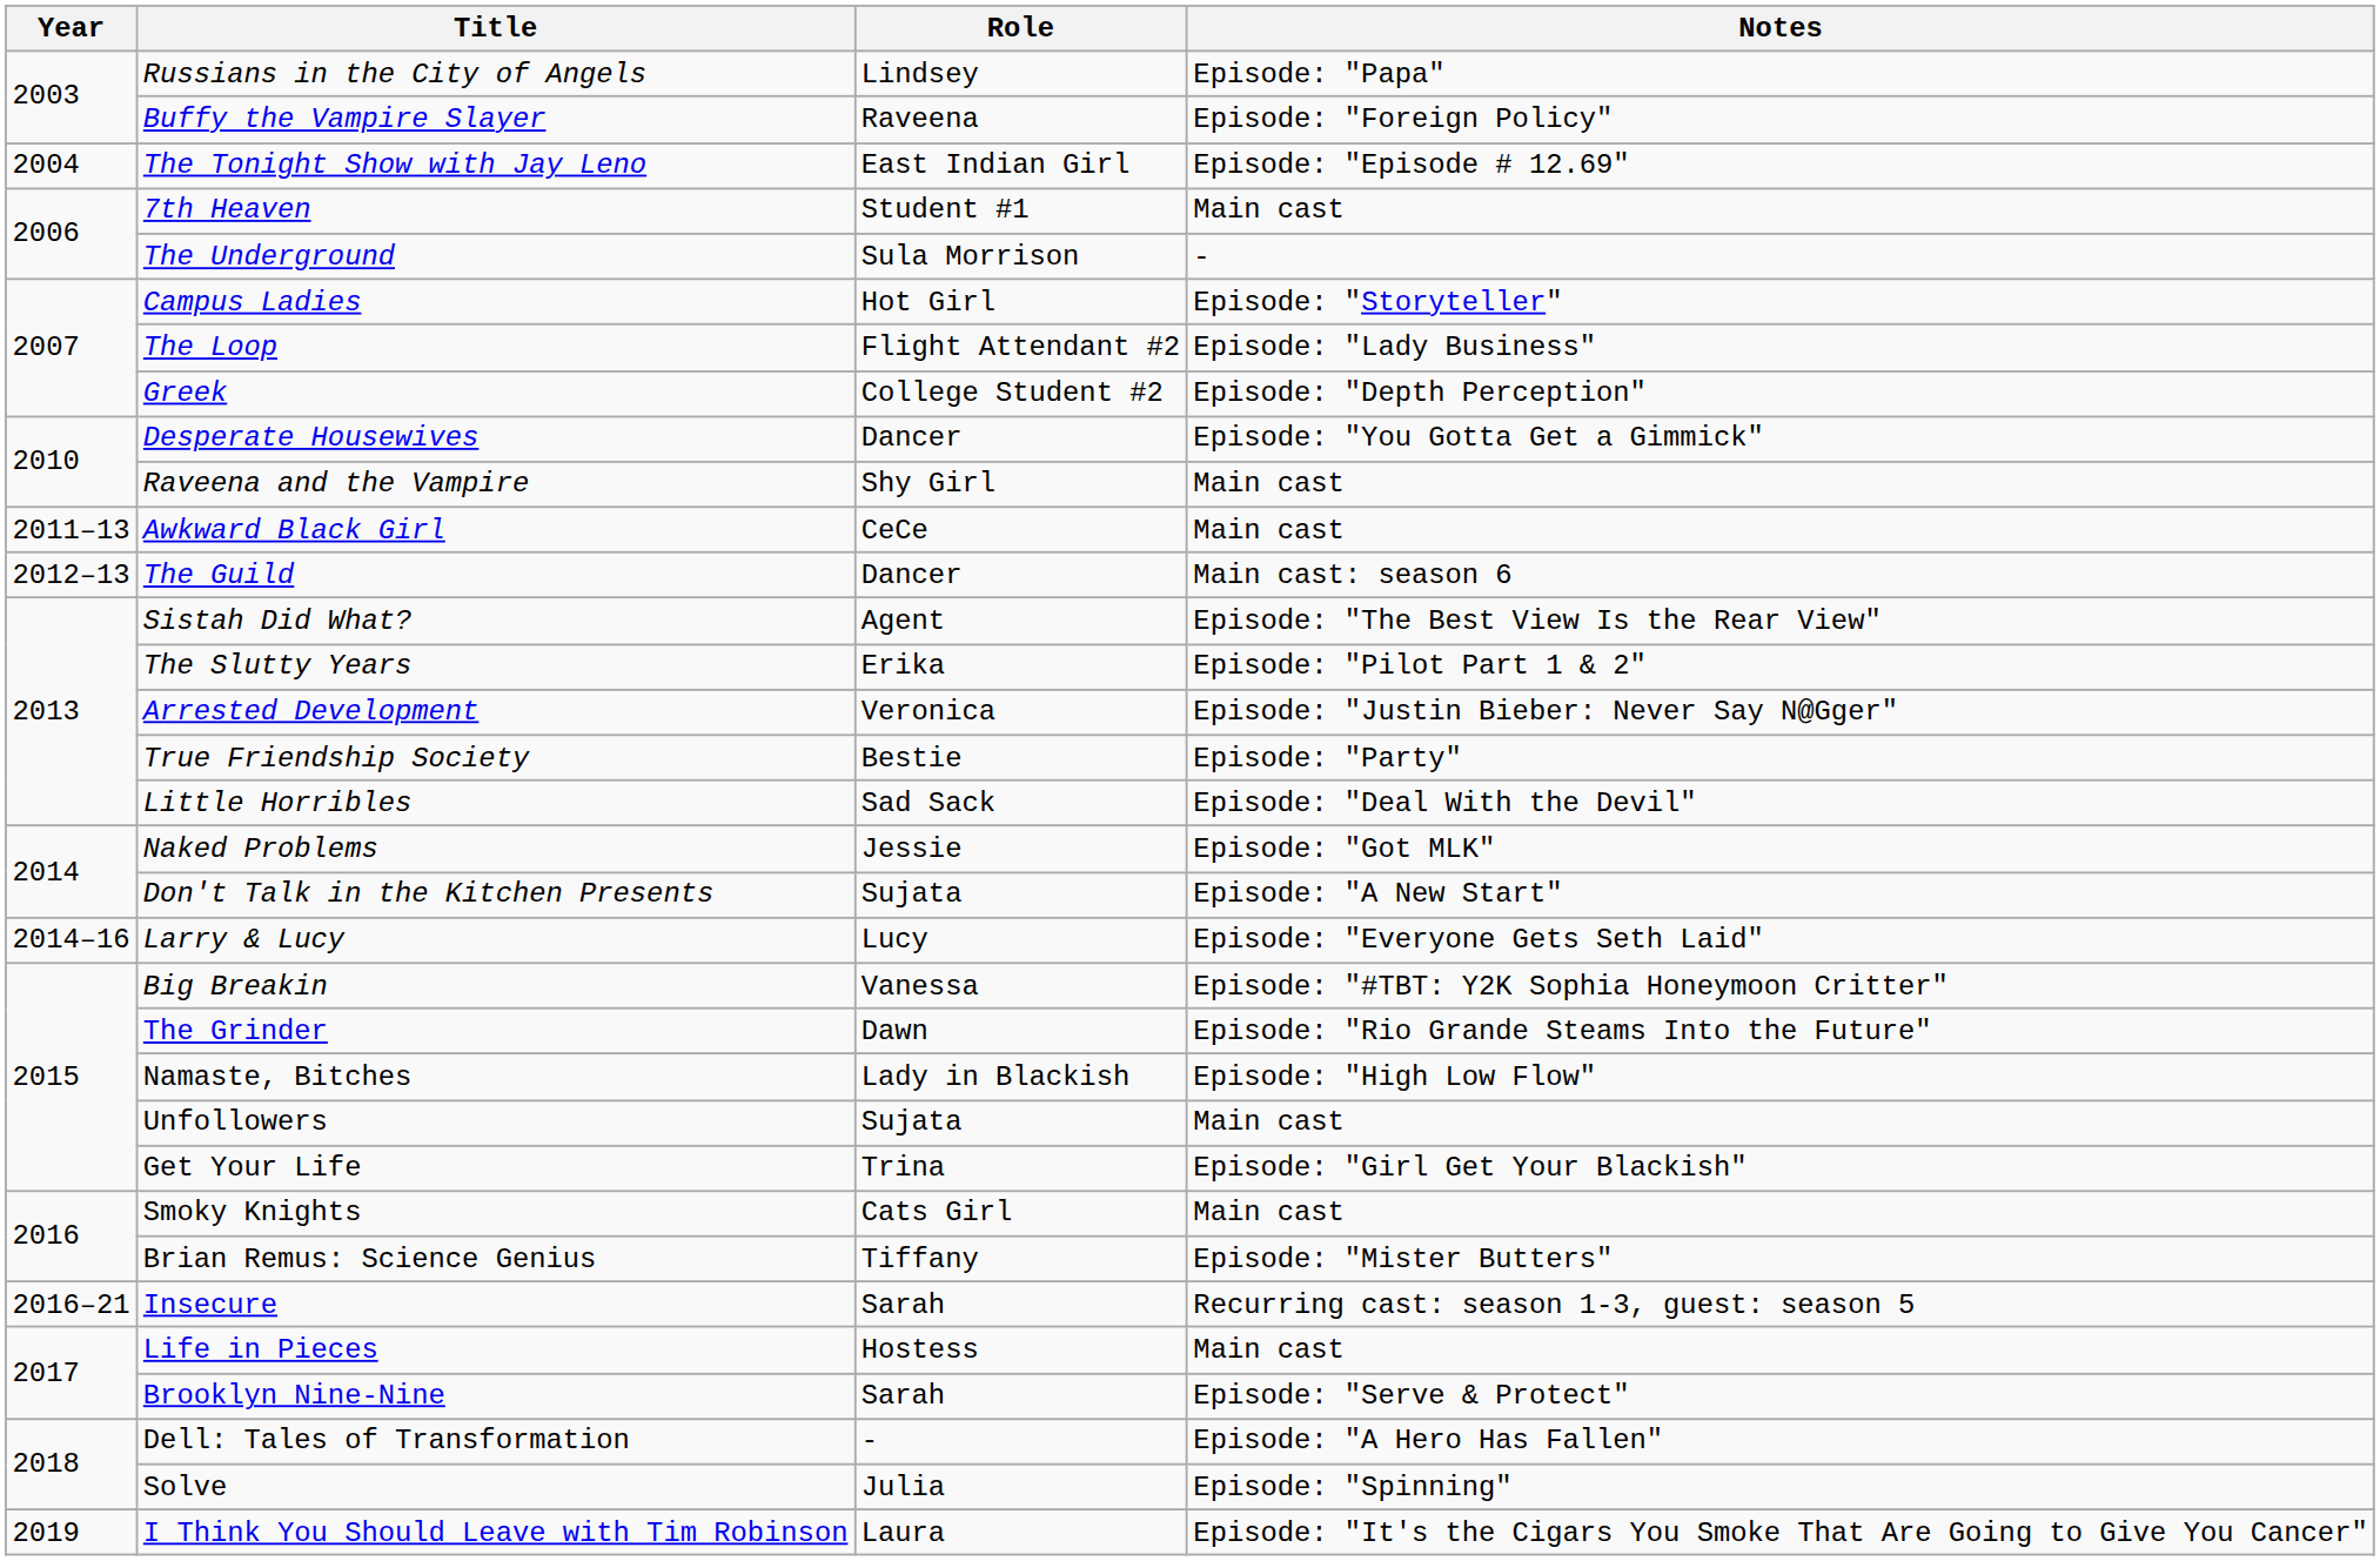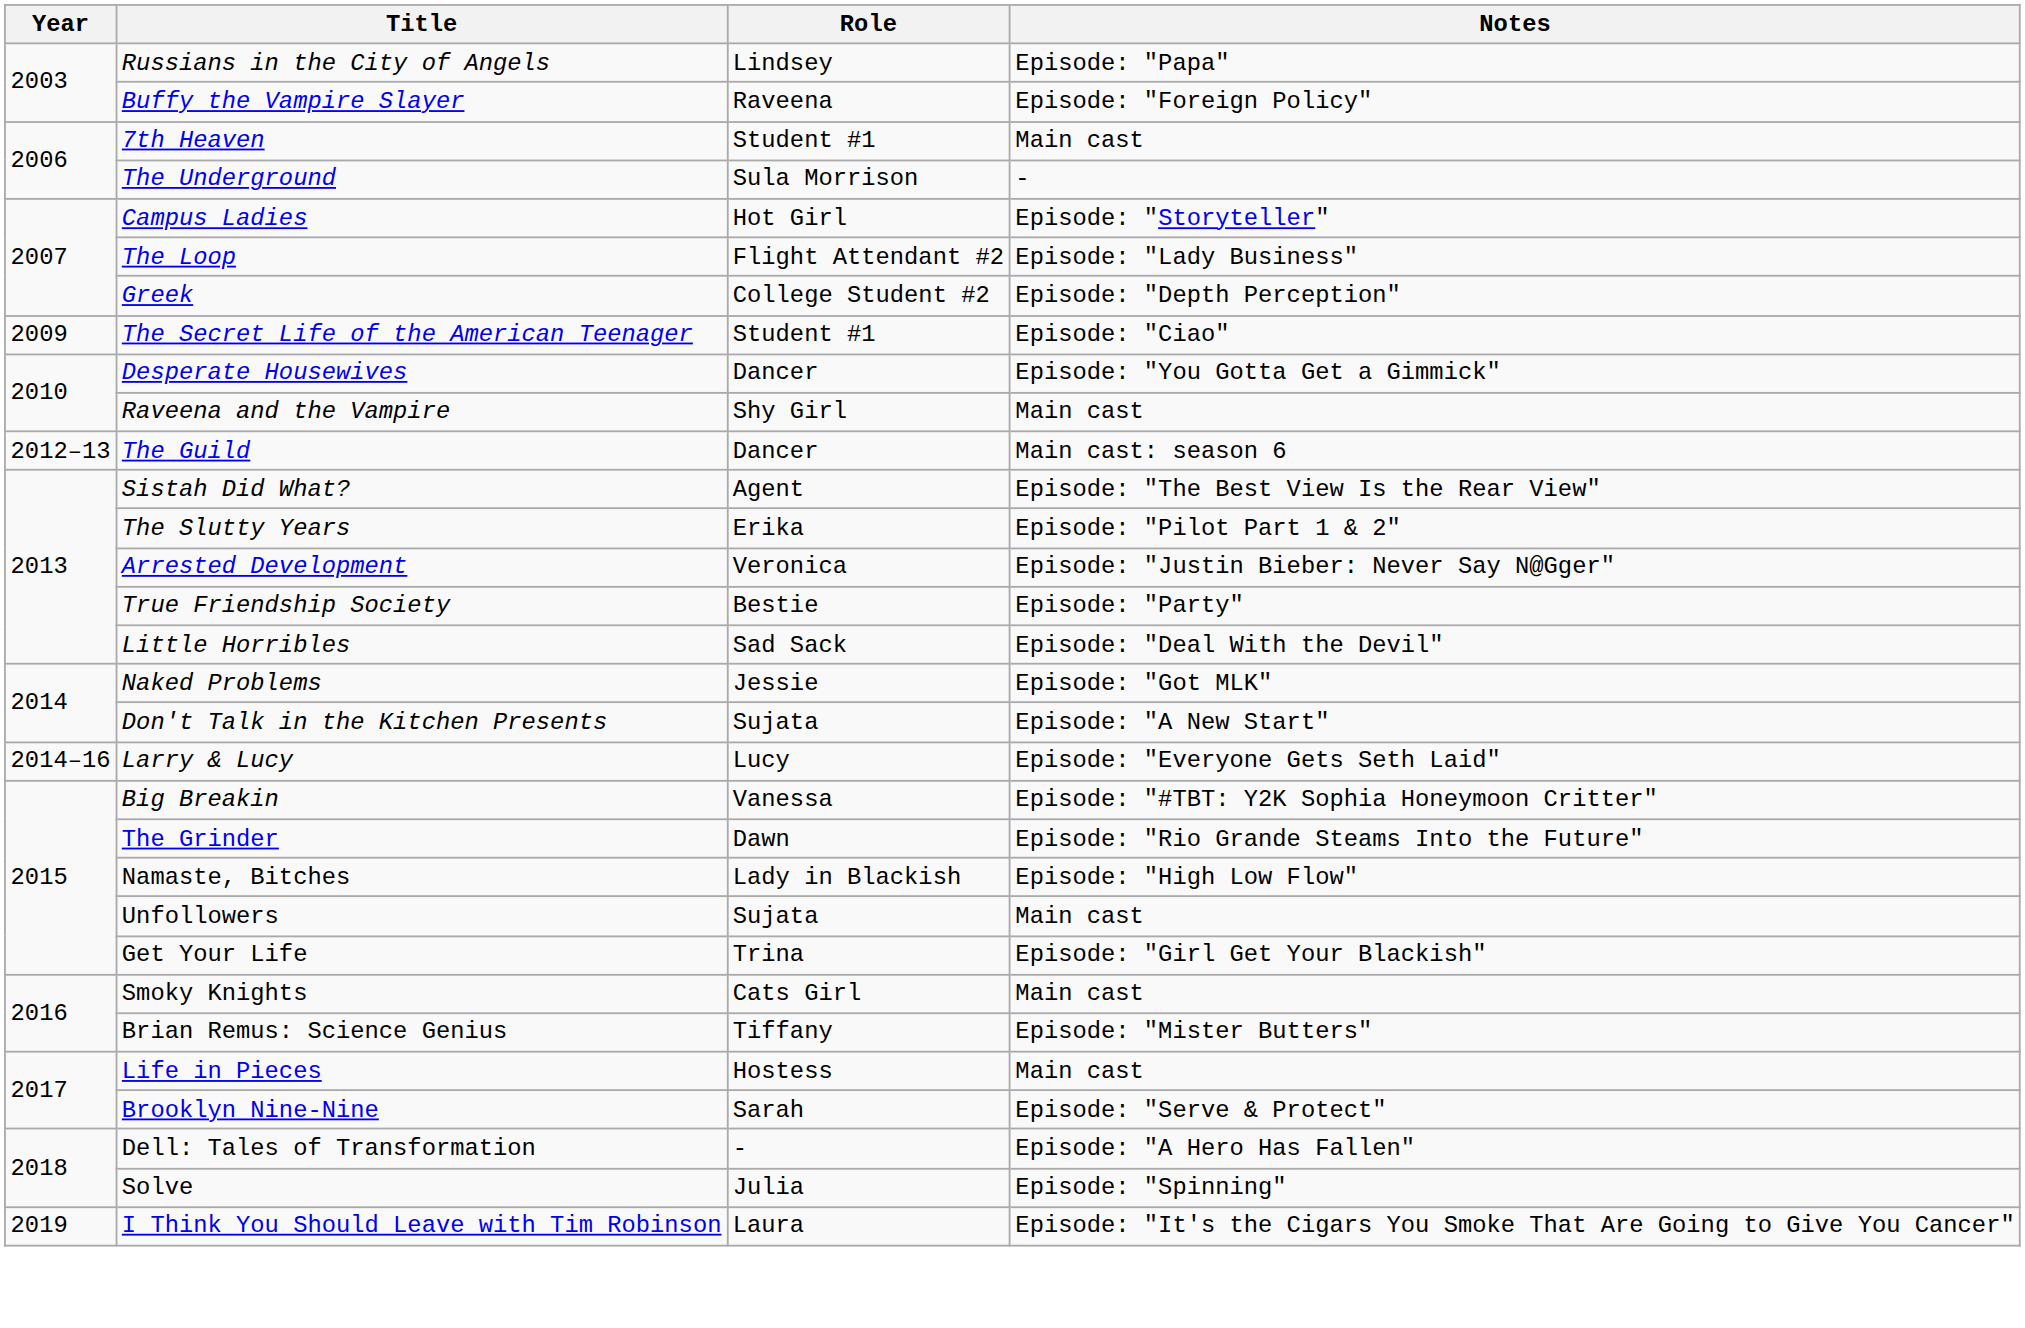 <table class="wikitable sortable">
 <tr>
 <th>Year</th>
 <th>Title</th>
 <th>Role</th>
 <th>Notes</th>
 </tr>
 <tr>
 <td rowspan=2>2003</td>
 <td><em>Russians in the City of Angels</em></td>
 <td>Lindsey</td>
 <td>Episode: "Papa"</td>
 </tr>
 <tr>
 <td><em><a href='#'>Buffy the Vampire Slayer</a></em></td>
 <td>Raveena</td>
 <td>Episode: "Foreign Policy"</td>
-</tr>
-<tr>
-<td>2004</td>
-<td><em><a href='#'>The Tonight Show with Jay Leno</a></em></td>
-<td>East Indian Girl</td>
-<td>Episode: "Episode # 12.69"</td>
 </tr>
 <tr>
 <td rowspan=2>2006</td>
 <td><em><a href='#'>7th Heaven</a></em></td>
 <td>Student #1</td>
 <td>Main cast</td>
 </tr>
 <tr>
 <td><em><a href='#'>The Underground</a></em></td>
 <td>Sula Morrison</td>
 <td>-</td>
 </tr>
 <tr>
 <td rowspan=3>2007</td>
 <td><em><a href='#'>Campus Ladies</a></em></td>
 <td>Hot Girl</td>
 <td>Episode: "<a href='#'>Storyteller</a>"</td>
 </tr>
 <tr>
 <td><em><a href='#'>The Loop</a></em></td>
 <td>Flight Attendant #2</td>
 <td>Episode: "Lady Business"</td>
 </tr>
 <tr>
 <td><em><a href='#'>Greek</a></em></td>
 <td>College Student #2</td>
 <td>Episode: "Depth Perception"</td>
 </tr>
 <tr>
+<td>2009</td>
+<td><em><a href='#'>The Secret Life of the American Teenager</a></em></td>
+<td>Student #1</td>
+<td>Episode: "Ciao"</td>
+</tr>
+<tr>
 <td rowspan=2>2010</td>
 <td><em><a href='#'>Desperate Housewives</a></em></td>
 <td>Dancer</td>
 <td>Episode: "You Gotta Get a Gimmick"</td>
 </tr>
 <tr>
 <td><em>Raveena and the Vampire</em></td>
 <td>Shy Girl</td>
-<td>Main cast</td>
-</tr>
-<tr>
-<td>2011–13</td>
-<td><em><a href='#'>Awkward Black Girl</a></em></td>
-<td>CeCe</td>
 <td>Main cast</td>
 </tr>
 <tr>
 <td>2012–13</td>
 <td><em><a href='#'>The Guild</a></em></td>
 <td>Dancer</td>
 <td>Main cast: season 6</td>
 </tr>
 <tr>
 <td rowspan=5>2013</td>
 <td><em>Sistah Did What?</em></td>
 <td>Agent</td>
 <td>Episode: "The Best View Is the Rear View"</td>
 </tr>
 <tr>
 <td><em>The Slutty Years</em></td>
 <td>Erika</td>
 <td>Episode: "Pilot Part 1 & 2"</td>
 </tr>
 <tr>
 <td><em><a href='#'>Arrested Development</a></em></td>
 <td>Veronica</td>
 <td>Episode: "Justin Bieber: Never Say N@Gger"</td>
 </tr>
 <tr>
 <td><em>True Friendship Society</em></td>
 <td>Bestie</td>
 <td>Episode: "Party"</td>
 </tr>
 <tr>
 <td><em>Little Horribles</em></td>
 <td>Sad Sack</td>
 <td>Episode: "Deal With the Devil"</td>
 </tr>
 <tr>
 <td rowspan=2>2014</td>
 <td><em>Naked Problems</em></td>
 <td>Jessie</td>
 <td>Episode: "Got MLK"</td>
 </tr>
 <tr>
 <td><em>Don't Talk in the Kitchen Presents</em></td>
 <td>Sujata</td>
 <td>Episode: "A New Start"</td>
 </tr>
 <tr>
 <td>2014–16</td>
 <td><em>Larry & Lucy</em></td>
 <td>Lucy</td>
 <td>Episode: "Everyone Gets Seth Laid"</td>
 </tr>
 <tr>
 <td rowspan=5>2015</td>
 <td><em>Big Breakin<strong></td>
 <td>Vanessa</td>
 <td>Episode: "#TBT: Y2K Sophia Honeymoon Critter"</td>
 </tr>
 <tr>
 <td></em><a href='#'>The Grinder</a><em></td>
 <td>Dawn</td>
 <td>Episode: "Rio Grande Steams Into the Future"</td>
 </tr>
 <tr>
 <td></em>Namaste, Bitches<em></td>
 <td>Lady in Blackish</td>
 <td>Episode: "High Low Flow"</td>
 </tr>
 <tr>
 <td></em>Unfollowers<em></td>
 <td>Sujata</td>
 <td>Main cast</td>
 </tr>
 <tr>
 <td></em>Get Your Life<em></td>
 <td>Trina</td>
 <td>Episode: "Girl Get Your Blackish"</td>
 </tr>
 <tr>
 <td rowspan=2>2016</td>
 <td></em>Smoky Knights<em></td>
 <td>Cats Girl</td>
 <td>Main cast</td>
 </tr>
 <tr>
 <td></em>Brian Remus: Science Genius<em></td>
 <td>Tiffany</td>
 <td>Episode: "Mister Butters"</td>
 </tr>
 <tr>
-<td>2016–21</td>
-<td></em><a href='#'>Insecure</a><em></td>
-<td>Sarah</td>
-<td>Recurring cast: season 1-3, guest: season 5</td>
-</tr>
-<tr>
 <td rowspan=2>2017</td>
 <td></em><a href='#'>Life in Pieces</a><em></td>
 <td>Hostess</td>
 <td>Main cast</td>
 </tr>
 <tr>
 <td></em><a href='#'>Brooklyn Nine-Nine</a><em></td>
 <td>Sarah</td>
 <td>Episode: "Serve & Protect"</td>
 </tr>
 <tr>
 <td rowspan=2>2018</td>
 <td></em>Dell: Tales of Transformation<em></td>
 <td>-</td>
 <td>Episode: "A Hero Has Fallen"</td>
 </tr>
 <tr>
 <td></em>Solve<em></td>
 <td>Julia</td>
 <td>Episode: "Spinning"</td>
 </tr>
 <tr>
 <td>2019</td>
 <td></em><a href='#'>I Think You Should Leave with Tim Robinson</a><em></td>
 <td>Laura</td>
 <td>Episode: "It's the Cigars You Smoke That Are Going to Give You Cancer"</td>
 </tr>
 </table>
